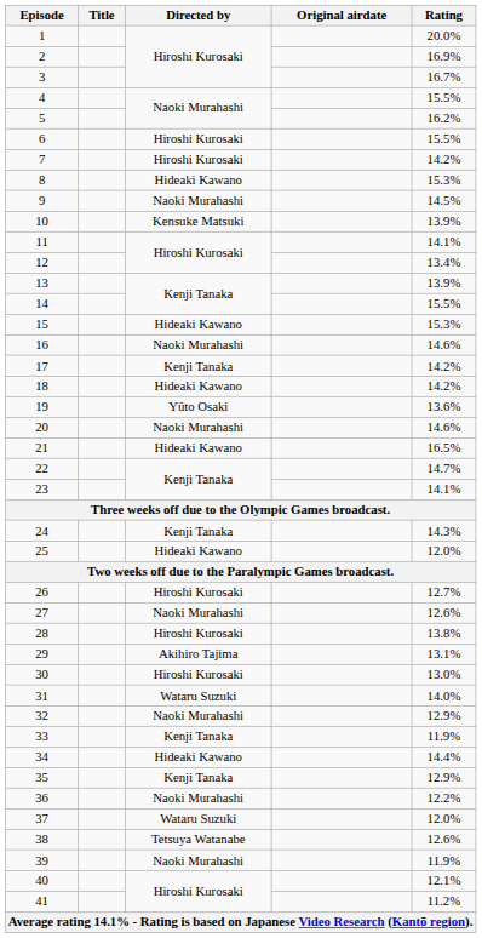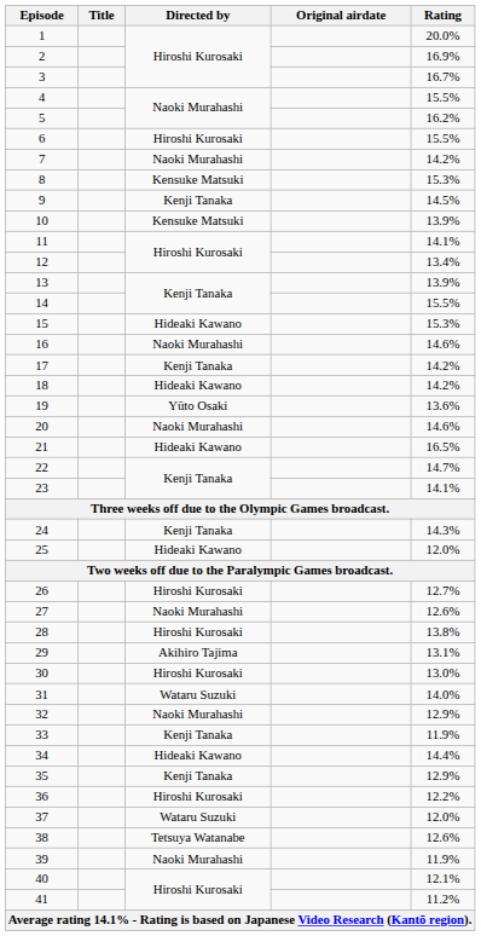 <table class="wikitable" style="text-align: center;">
 <tr>
 <th>Episode</th>
 <th>Title</th>
 <th>Directed by</th>
 <th>Original airdate</th>
 <th>Rating</th>
 </tr>
 <tr>
 <td>1</td>
 <td></td>
 <td rowspan=3>Hiroshi Kurosaki</td>
 <td></td>
 <td><span>20.0%</span></td>
 </tr>
 <tr>
 <td>2</td>
 <td></td>
 <td></td>
 <td>16.9%</td>
 </tr>
 <tr>
 <td>3</td>
 <td></td>
 <td></td>
 <td>16.7%</td>
 </tr>
 <tr>
 <td>4</td>
 <td></td>
 <td rowspan=2>Naoki Murahashi</td>
 <td></td>
 <td>15.5%</td>
 </tr>
 <tr>
 <td>5</td>
 <td></td>
 <td></td>
 <td>16.2%</td>
 </tr>
 <tr>
 <td>6</td>
 <td></td>
 <td>Hiroshi Kurosaki</td>
 <td></td>
 <td>15.5%</td>
 </tr>
 <tr>
 <td>7</td>
 <td></td>
-<td>Hiroshi Kurosaki</td>
+<td>Naoki Murahashi</td>
 <td></td>
 <td>14.2%</td>
 </tr>
 <tr>
 <td>8</td>
 <td></td>
-<td>Hideaki Kawano</td>
+<td>Kensuke Matsuki</td>
 <td></td>
 <td>15.3%</td>
 </tr>
 <tr>
 <td>9</td>
 <td></td>
-<td>Naoki Murahashi</td>
+<td>Kenji Tanaka</td>
 <td></td>
 <td>14.5%</td>
 </tr>
 <tr>
 <td>10</td>
 <td></td>
 <td>Kensuke Matsuki</td>
 <td></td>
 <td>13.9%</td>
 </tr>
 <tr>
 <td>11</td>
 <td></td>
 <td rowspan=2>Hiroshi Kurosaki</td>
 <td></td>
 <td>14.1%</td>
 </tr>
 <tr>
 <td>12</td>
 <td></td>
 <td></td>
 <td>13.4%</td>
 </tr>
 <tr>
 <td>13</td>
 <td></td>
 <td rowspan=2>Kenji Tanaka</td>
 <td></td>
 <td>13.9%</td>
 </tr>
 <tr>
 <td>14</td>
 <td></td>
 <td></td>
 <td>15.5%</td>
 </tr>
 <tr>
 <td>15</td>
 <td></td>
 <td>Hideaki Kawano</td>
 <td></td>
 <td>15.3%</td>
 </tr>
 <tr>
 <td>16</td>
 <td></td>
 <td>Naoki Murahashi</td>
 <td></td>
 <td>14.6%</td>
 </tr>
 <tr>
 <td>17</td>
 <td></td>
 <td>Kenji Tanaka</td>
 <td></td>
 <td>14.2%</td>
 </tr>
 <tr>
 <td>18</td>
 <td></td>
 <td>Hideaki Kawano</td>
 <td></td>
 <td>14.2%</td>
 </tr>
 <tr>
 <td>19</td>
 <td></td>
 <td>Yūto Osaki</td>
 <td></td>
 <td>13.6%</td>
 </tr>
 <tr>
 <td>20</td>
 <td></td>
 <td>Naoki Murahashi</td>
 <td></td>
 <td>14.6%</td>
 </tr>
 <tr>
 <td>21</td>
 <td></td>
 <td>Hideaki Kawano</td>
 <td></td>
 <td>16.5%</td>
 </tr>
 <tr>
 <td>22</td>
 <td></td>
 <td rowspan=2>Kenji Tanaka</td>
 <td></td>
 <td>14.7%</td>
 </tr>
 <tr>
 <td>23</td>
 <td></td>
 <td></td>
 <td>14.1%</td>
 </tr>
 <tr>
 <th colspan="5">Three weeks off due to the Olympic Games broadcast.</th>
 </tr>
 <tr>
 <td>24</td>
 <td></td>
 <td>Kenji Tanaka</td>
 <td></td>
 <td>14.3%</td>
 </tr>
 <tr>
 <td>25</td>
 <td></td>
 <td>Hideaki Kawano</td>
 <td></td>
 <td>12.0%</td>
 </tr>
 <tr>
 <th colspan="5">Two weeks off due to the Paralympic Games broadcast.</th>
 </tr>
 <tr>
 <td>26</td>
 <td></td>
 <td>Hiroshi Kurosaki</td>
 <td></td>
 <td>12.7%</td>
 </tr>
 <tr>
 <td>27</td>
 <td></td>
 <td>Naoki Murahashi</td>
 <td></td>
 <td>12.6%</td>
 </tr>
 <tr>
 <td>28</td>
 <td></td>
 <td>Hiroshi Kurosaki</td>
 <td></td>
 <td>13.8%</td>
 </tr>
 <tr>
 <td>29</td>
 <td></td>
 <td>Akihiro Tajima</td>
 <td></td>
 <td>13.1%</td>
 </tr>
 <tr>
 <td>30</td>
 <td></td>
 <td>Hiroshi Kurosaki</td>
 <td></td>
 <td>13.0%</td>
 </tr>
 <tr>
 <td>31</td>
 <td></td>
 <td>Wataru Suzuki</td>
 <td></td>
 <td>14.0%</td>
 </tr>
 <tr>
 <td>32</td>
 <td></td>
 <td>Naoki Murahashi</td>
 <td></td>
 <td>12.9%</td>
 </tr>
 <tr>
 <td>33</td>
 <td></td>
 <td>Kenji Tanaka</td>
 <td></td>
 <td>11.9%</td>
 </tr>
 <tr>
 <td>34</td>
 <td></td>
 <td>Hideaki Kawano</td>
 <td></td>
 <td>14.4%</td>
 </tr>
 <tr>
 <td>35</td>
 <td></td>
 <td>Kenji Tanaka</td>
 <td></td>
 <td>12.9%</td>
 </tr>
 <tr>
 <td>36</td>
 <td></td>
-<td>Naoki Murahashi</td>
+<td>Hiroshi Kurosaki</td>
 <td></td>
 <td>12.2%</td>
 </tr>
 <tr>
 <td>37</td>
 <td></td>
 <td>Wataru Suzuki</td>
 <td></td>
 <td>12.0%</td>
 </tr>
 <tr>
 <td>38</td>
 <td></td>
 <td>Tetsuya Watanabe</td>
 <td></td>
 <td>12.6%</td>
 </tr>
 <tr>
 <td>39</td>
 <td></td>
 <td>Naoki Murahashi</td>
 <td></td>
 <td>11.9%</td>
 </tr>
 <tr>
 <td>40</td>
 <td></td>
 <td rowspan=2>Hiroshi Kurosaki</td>
 <td></td>
 <td>12.1%</td>
 </tr>
 <tr>
 <td>41</td>
 <td></td>
 <td></td>
 <td><span>11.2%</span></td>
 </tr>
 <tr>
 <th colspan="5">Average rating 14.1% - Rating is based on Japanese <a href='#'>Video Research</a> (<a href='#'>Kantō region</a>).</th>
 </tr>
 </table>
